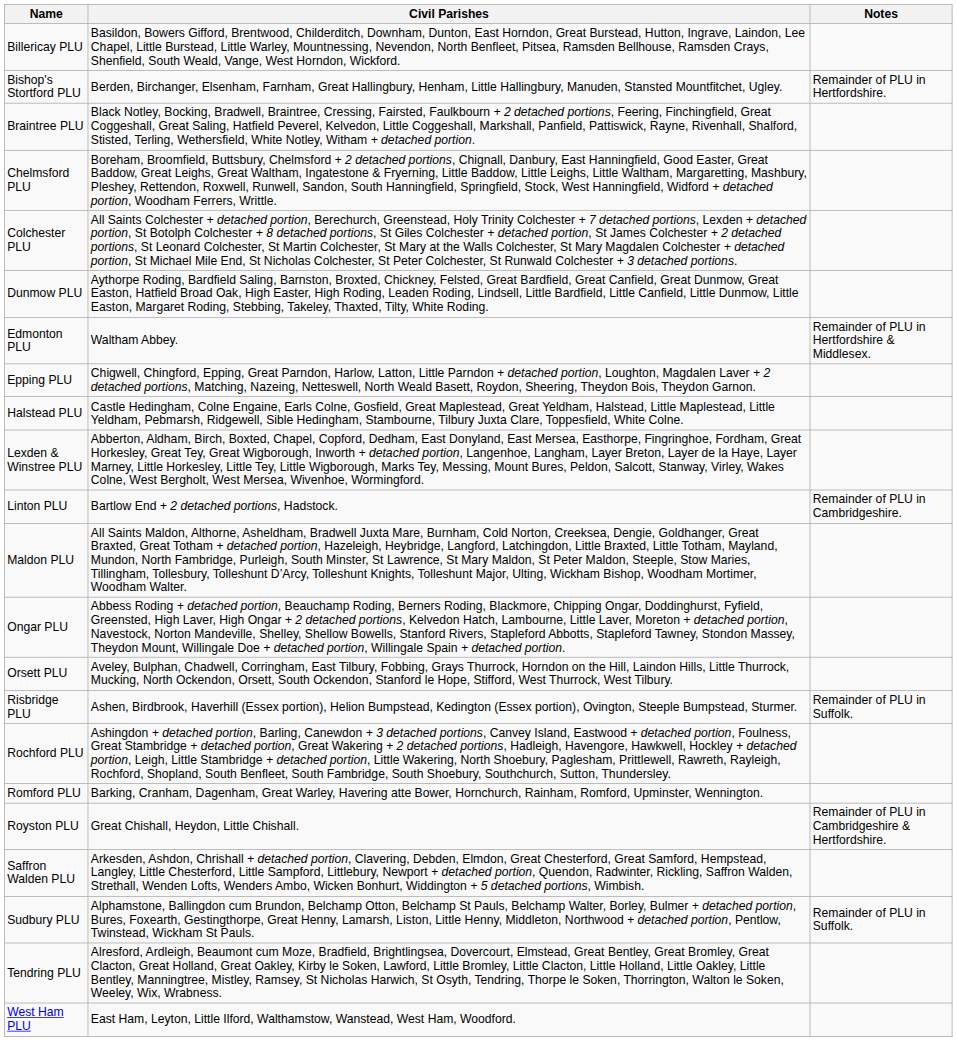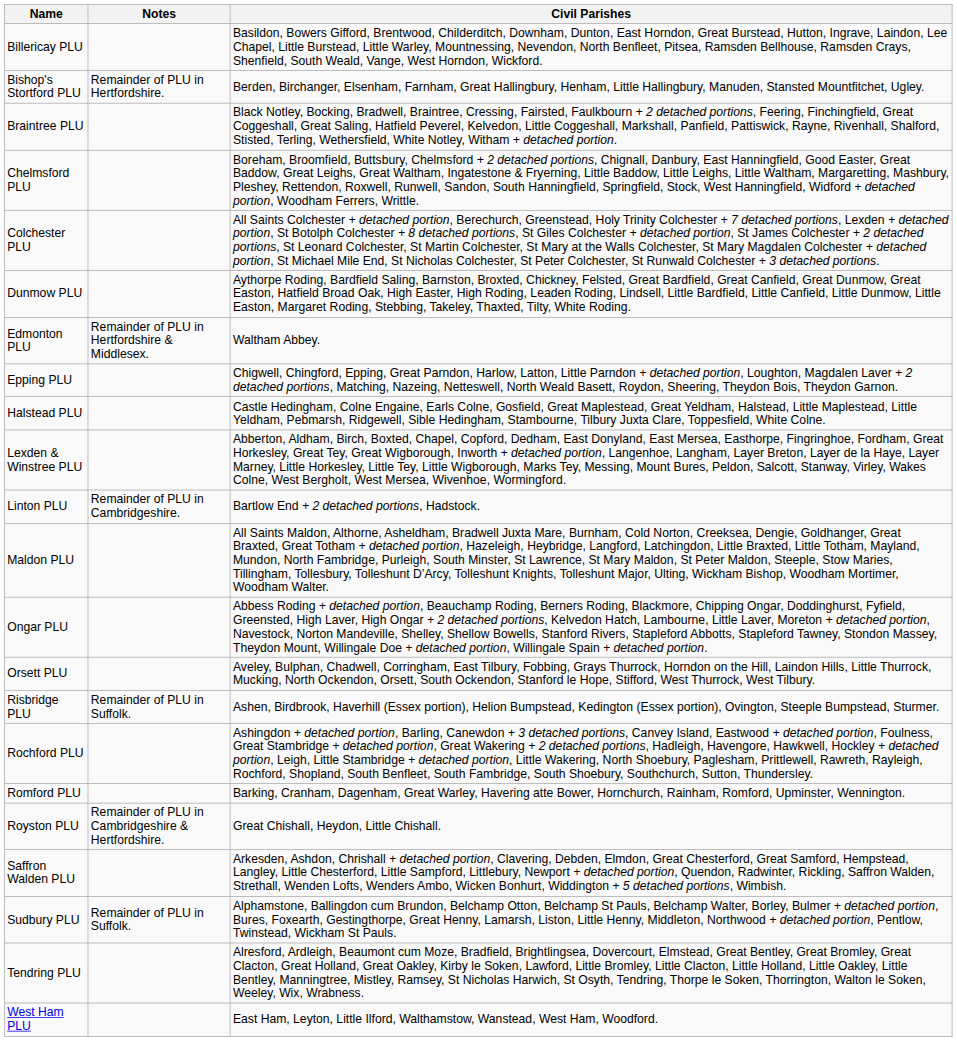 <table class="wikitable">
 <tr>
 <th>Name</th>
+<th>Notes</th>
 <th>Civil Parishes</th>
-<th>Notes</th>
 </tr>
 <tr>
 <td>Billericay PLU</td>
+<td></td>
 <td>Basildon, Bowers Gifford, Brentwood, Childerditch, Downham, Dunton, East Horndon, Great Burstead, Hutton, Ingrave, Laindon, Lee Chapel, Little Burstead, Little Warley, Mountnessing, Nevendon, North Benfleet, Pitsea, Ramsden Bellhouse, Ramsden Crays, Shenfield, South Weald, Vange, West Horndon, Wickford.</td>
-<td></td>
 </tr>
 <tr>
 <td>Bishop's Stortford PLU</td>
+<td>Remainder of PLU in Hertfordshire.</td>
 <td>Berden, Birchanger, Elsenham, Farnham, Great Hallingbury, Henham, Little Hallingbury, Manuden, Stansted Mountfitchet, Ugley.</td>
-<td>Remainder of PLU in Hertfordshire.</td>
 </tr>
 <tr>
 <td>Braintree PLU</td>
+<td></td>
 <td>Black Notley, Bocking, Bradwell, Braintree, Cressing, Fairsted, Faulkbourn <em>+ 2 detached portions</em>, Feering, Finchingfield, Great Coggeshall, Great Saling, Hatfield Peverel, Kelvedon, Little Coggeshall, Markshall, Panfield, Pattiswick, Rayne, Rivenhall, Shalford, Stisted, Terling, Wethersfield, White Notley, Witham <em>+ detached portion</em>.</td>
-<td></td>
 </tr>
 <tr>
 <td>Chelmsford PLU</td>
+<td></td>
 <td>Boreham, Broomfield, Buttsbury, Chelmsford <em>+ 2 detached portions</em>, Chignall, Danbury, East Hanningfield, Good Easter, Great Baddow, Great Leighs, Great Waltham, Ingatestone & Fryerning, Little Baddow, Little Leighs, Little Waltham, Margaretting, Mashbury, Pleshey, Rettendon, Roxwell, Runwell, Sandon, South Hanningfield, Springfield, Stock, West Hanningfield, Widford <em>+ detached portion</em>, Woodham Ferrers, Writtle.</td>
-<td></td>
 </tr>
 <tr>
 <td>Colchester PLU</td>
+<td></td>
 <td>All Saints Colchester <em>+ detached portion</em>, Berechurch, Greenstead, Holy Trinity Colchester <em>+ 7 detached portions</em>, Lexden <em>+ detached portion</em>, St Botolph Colchester <em>+ 8 detached portions</em>, St Giles Colchester <em>+ detached portion</em>, St James Colchester <em>+ 2 detached portions</em>, St Leonard Colchester, St Martin Colchester, St Mary at the Walls Colchester, St Mary Magdalen Colchester <em>+ detached portion</em>, St Michael Mile End, St Nicholas Colchester, St Peter Colchester, St Runwald Colchester <em>+ 3 detached portions</em>.</td>
-<td></td>
 </tr>
 <tr>
 <td>Dunmow PLU</td>
+<td></td>
 <td>Aythorpe Roding, Bardfield Saling, Barnston, Broxted, Chickney, Felsted, Great Bardfield, Great Canfield, Great Dunmow, Great Easton, Hatfield Broad Oak, High Easter, High Roding, Leaden Roding, Lindsell, Little Bardfield, Little Canfield, Little Dunmow, Little Easton, Margaret Roding, Stebbing, Takeley, Thaxted, Tilty, White Roding.</td>
-<td></td>
 </tr>
 <tr>
 <td>Edmonton PLU</td>
+<td>Remainder of PLU in Hertfordshire & Middlesex.</td>
 <td>Waltham Abbey.</td>
-<td>Remainder of PLU in Hertfordshire & Middlesex.</td>
 </tr>
 <tr>
 <td>Epping PLU</td>
+<td></td>
 <td>Chigwell, Chingford, Epping, Great Parndon, Harlow, Latton, Little Parndon <em>+ detached portion</em>, Loughton, Magdalen Laver <em>+ 2 detached portions</em>, Matching, Nazeing, Netteswell, North Weald Basett, Roydon, Sheering, Theydon Bois, Theydon Garnon.</td>
-<td></td>
 </tr>
 <tr>
 <td>Halstead PLU</td>
+<td></td>
 <td>Castle Hedingham, Colne Engaine, Earls Colne, Gosfield, Great Maplestead, Great Yeldham, Halstead, Little Maplestead, Little Yeldham, Pebmarsh, Ridgewell, Sible Hedingham, Stambourne, Tilbury Juxta Clare, Toppesfield, White Colne.</td>
-<td></td>
 </tr>
 <tr>
 <td>Lexden & Winstree PLU</td>
+<td></td>
 <td>Abberton, Aldham, Birch, Boxted, Chapel, Copford, Dedham, East Donyland, East Mersea, Easthorpe, Fingringhoe, Fordham, Great Horkesley, Great Tey, Great Wigborough, Inworth <em>+ detached portion</em>, Langenhoe, Langham, Layer Breton, Layer de la Haye, Layer Marney, Little Horkesley, Little Tey, Little Wigborough, Marks Tey, Messing, Mount Bures, Peldon, Salcott, Stanway, Virley, Wakes Colne, West Bergholt, West Mersea, Wivenhoe, Wormingford.</td>
-<td></td>
 </tr>
 <tr>
 <td>Linton PLU</td>
+<td>Remainder of PLU in Cambridgeshire.</td>
 <td>Bartlow End <em>+ 2 detached portions</em>, Hadstock.</td>
-<td>Remainder of PLU in Cambridgeshire.</td>
 </tr>
 <tr>
 <td>Maldon PLU</td>
+<td></td>
 <td>All Saints Maldon, Althorne, Asheldham, Bradwell Juxta Mare, Burnham, Cold Norton, Creeksea, Dengie, Goldhanger, Great Braxted, Great Totham <em>+ detached portion</em>, Hazeleigh, Heybridge, Langford, Latchingdon, Little Braxted, Little Totham, Mayland, Mundon, North Fambridge, Purleigh, South Minster, St Lawrence, St Mary Maldon, St Peter Maldon, Steeple, Stow Maries, Tillingham, Tollesbury, Tolleshunt D’Arcy, Tolleshunt Knights, Tolleshunt Major, Ulting, Wickham Bishop, Woodham Mortimer, Woodham Walter.</td>
-<td></td>
 </tr>
 <tr>
 <td>Ongar PLU</td>
+<td></td>
 <td>Abbess Roding <em>+ detached portion</em>, Beauchamp Roding, Berners Roding, Blackmore, Chipping Ongar, Doddinghurst, Fyfield, Greensted, High Laver, High Ongar <em>+ 2 detached portions</em>, Kelvedon Hatch, Lambourne, Little Laver, Moreton <em>+ detached portion</em>, Navestock, Norton Mandeville, Shelley, Shellow Bowells, Stanford Rivers, Stapleford Abbotts, Stapleford Tawney, Stondon Massey, Theydon Mount, Willingale Doe <em>+ detached portion</em>, Willingale Spain <em>+ detached portion</em>.</td>
-<td></td>
 </tr>
 <tr>
 <td>Orsett PLU</td>
+<td></td>
 <td>Aveley, Bulphan, Chadwell, Corringham, East Tilbury, Fobbing, Grays Thurrock, Horndon on the Hill, Laindon Hills, Little Thurrock, Mucking, North Ockendon, Orsett, South Ockendon, Stanford le Hope, Stifford, West Thurrock, West Tilbury.</td>
-<td></td>
 </tr>
 <tr>
 <td>Risbridge PLU</td>
+<td>Remainder of PLU in Suffolk.</td>
 <td>Ashen, Birdbrook, Haverhill (Essex portion), Helion Bumpstead, Kedington (Essex portion), Ovington, Steeple Bumpstead, Sturmer.</td>
-<td>Remainder of PLU in Suffolk.</td>
 </tr>
 <tr>
 <td>Rochford PLU</td>
+<td></td>
 <td>Ashingdon <em>+ detached portion</em>, Barling, Canewdon <em>+ 3 detached portions</em>, Canvey Island, Eastwood <em>+ detached portion</em>, Foulness, Great Stambridge <em>+ detached portion</em>, Great Wakering <em>+ 2 detached portions</em>, Hadleigh, Havengore, Hawkwell, Hockley <em>+ detached portion</em>, Leigh, Little Stambridge <em>+ detached portion</em>, Little Wakering, North Shoebury, Paglesham, Prittlewell, Rawreth, Rayleigh, Rochford, Shopland, South Benfleet, South Fambridge, South Shoebury, Southchurch, Sutton, Thundersley.</td>
-<td></td>
 </tr>
 <tr>
 <td>Romford PLU</td>
+<td></td>
 <td>Barking, Cranham, Dagenham, Great Warley, Havering atte Bower, Hornchurch, Rainham, Romford, Upminster, Wennington.</td>
-<td></td>
 </tr>
 <tr>
 <td>Royston PLU</td>
+<td>Remainder of PLU in Cambridgeshire & Hertfordshire.</td>
 <td>Great Chishall, Heydon, Little Chishall.</td>
-<td>Remainder of PLU in Cambridgeshire & Hertfordshire.</td>
 </tr>
 <tr>
 <td>Saffron Walden PLU</td>
+<td></td>
 <td>Arkesden, Ashdon, Chrishall <em>+ detached portion</em>, Clavering, Debden, Elmdon, Great Chesterford, Great Samford, Hempstead, Langley, Little Chesterford, Little Sampford, Littlebury, Newport <em>+ detached portion</em>, Quendon, Radwinter, Rickling, Saffron Walden, Strethall, Wenden Lofts, Wenders Ambo, Wicken Bonhurt, Widdington <em>+ 5 detached portions</em>, Wimbish.</td>
-<td></td>
 </tr>
 <tr>
 <td>Sudbury PLU</td>
+<td>Remainder of PLU in Suffolk.</td>
 <td>Alphamstone, Ballingdon cum Brundon, Belchamp Otton, Belchamp St Pauls, Belchamp Walter, Borley, Bulmer <em>+ detached portion</em>, Bures, Foxearth, Gestingthorpe, Great Henny, Lamarsh, Liston, Little Henny, Middleton, Northwood <em>+ detached portion</em>, Pentlow, Twinstead, Wickham St Pauls.</td>
-<td>Remainder of PLU in Suffolk.</td>
 </tr>
 <tr>
 <td>Tendring PLU</td>
+<td></td>
 <td>Alresford, Ardleigh, Beaumont cum Moze, Bradfield, Brightlingsea, Dovercourt, Elmstead, Great Bentley, Great Bromley, Great Clacton, Great Holland, Great Oakley, Kirby le Soken, Lawford, Little Bromley, Little Clacton, Little Holland, Little Oakley, Little Bentley, Manningtree, Mistley, Ramsey, St Nicholas Harwich, St Osyth, Tendring, Thorpe le Soken, Thorrington, Walton le Soken, Weeley, Wix, Wrabness.</td>
-<td></td>
 </tr>
 <tr>
 <td><a href='#'>West Ham PLU</a></td>
+<td></td>
 <td>East Ham, Leyton, Little Ilford, Walthamstow, Wanstead, West Ham, Woodford.</td>
-<td></td>
 </tr>
 </table>
